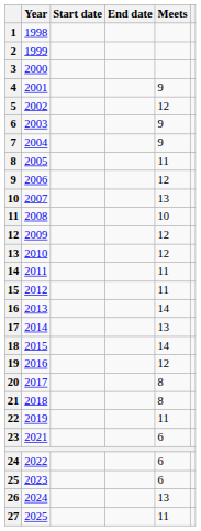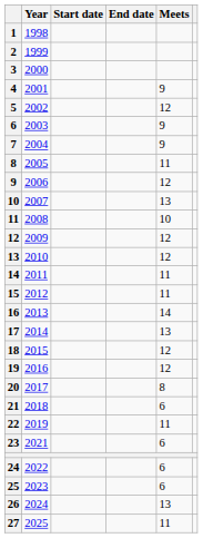 <table class="wikitable plainrowheaders sticky-header sortable">
 <tr>
 <th scope="col"></th>
 <th scope="col">Year</th>
 <th scope="col">Start date</th>
 <th scope="col">End date</th>
 <th scope="col">Meets</th>
 <th scope="col" class="unsortable"></th>
 </tr>
 <tr>
 <th scope="row">1</th>
 <td><a href='#'>1998</a></td>
 <td></td>
 <td></td>
 <td></td>
 <td></td>
 </tr>
 <tr>
 <th scope="row">2</th>
 <td><a href='#'>1999</a></td>
 <td></td>
 <td></td>
 <td></td>
 <td></td>
 </tr>
 <tr>
 <th scope="row">3</th>
 <td><a href='#'>2000</a></td>
 <td></td>
 <td></td>
 <td></td>
 <td></td>
 </tr>
 <tr>
 <th scope="row">4</th>
 <td><a href='#'>2001</a></td>
 <td></td>
 <td></td>
 <td>9</td>
 <td></td>
 </tr>
 <tr>
 <th scope="row">5</th>
 <td><a href='#'>2002</a></td>
 <td></td>
 <td></td>
 <td>12</td>
 <td></td>
 </tr>
 <tr>
 <th scope="row">6</th>
 <td><a href='#'>2003</a></td>
 <td></td>
 <td></td>
 <td>9</td>
 <td></td>
 </tr>
 <tr>
 <th scope="row">7</th>
 <td><a href='#'>2004</a></td>
 <td></td>
 <td></td>
 <td>9</td>
 <td></td>
 </tr>
 <tr>
 <th scope="row">8</th>
 <td><a href='#'>2005</a></td>
 <td></td>
 <td></td>
 <td>11</td>
 <td></td>
 </tr>
 <tr>
 <th scope="row">9</th>
 <td><a href='#'>2006</a></td>
 <td></td>
 <td></td>
 <td>12</td>
 <td></td>
 </tr>
 <tr>
 <th scope="row">10</th>
 <td><a href='#'>2007</a></td>
 <td></td>
 <td></td>
 <td>13</td>
 <td></td>
 </tr>
 <tr>
 <th scope="row">11</th>
 <td><a href='#'>2008</a></td>
 <td></td>
 <td></td>
 <td>10</td>
 <td></td>
 </tr>
 <tr>
 <th scope="row">12</th>
 <td><a href='#'>2009</a></td>
 <td></td>
 <td></td>
 <td>12</td>
 <td></td>
 </tr>
 <tr>
 <th scope="row">13</th>
 <td><a href='#'>2010</a></td>
 <td></td>
 <td></td>
 <td>12</td>
 <td></td>
 </tr>
 <tr>
 <th scope="row">14</th>
 <td><a href='#'>2011</a></td>
 <td></td>
 <td></td>
 <td>11</td>
 <td></td>
 </tr>
 <tr>
 <th scope="row">15</th>
 <td><a href='#'>2012</a></td>
 <td></td>
 <td></td>
 <td>11</td>
 <td></td>
 </tr>
 <tr>
 <th scope="row">16</th>
 <td><a href='#'>2013</a></td>
 <td></td>
 <td></td>
 <td>14</td>
 <td></td>
 </tr>
 <tr>
 <th scope="row">17</th>
 <td><a href='#'>2014</a></td>
 <td></td>
 <td></td>
 <td>13</td>
 <td></td>
 </tr>
 <tr>
 <th scope="row">18</th>
 <td><a href='#'>2015</a></td>
 <td></td>
 <td></td>
-<td>14</td>
+<td>12</td>
 <td></td>
 </tr>
 <tr>
 <th scope="row">19</th>
 <td><a href='#'>2016</a></td>
 <td></td>
 <td></td>
 <td>12</td>
 <td></td>
 </tr>
 <tr>
 <th scope="row">20</th>
 <td><a href='#'>2017</a></td>
 <td></td>
 <td></td>
 <td>8</td>
 <td></td>
 </tr>
 <tr>
 <th scope="row">21</th>
 <td><a href='#'>2018</a></td>
 <td></td>
 <td></td>
-<td>8</td>
+<td>6</td>
 <td></td>
 </tr>
 <tr>
 <th scope="row">22</th>
 <td><a href='#'>2019</a></td>
 <td></td>
 <td></td>
 <td>11</td>
 <td></td>
 </tr>
 <tr>
 <th scope="row">23</th>
 <td><a href='#'>2021</a></td>
 <td></td>
 <td></td>
 <td>6</td>
 <td></td>
 </tr>
 <tr>
 <th colspan=6></th>
 </tr>
 <tr>
 <th scope="row">24</th>
 <td><a href='#'>2022</a></td>
 <td></td>
 <td></td>
 <td>6</td>
 <td></td>
 </tr>
 <tr>
 <th scope="row">25</th>
 <td><a href='#'>2023</a></td>
 <td></td>
 <td></td>
 <td>6</td>
 <td></td>
 </tr>
 <tr>
 <th scope="row">26</th>
 <td><a href='#'>2024</a></td>
 <td></td>
 <td></td>
 <td>13</td>
 <td></td>
 </tr>
 <tr>
 <th scope="row">27</th>
 <td><a href='#'>2025</a></td>
 <td></td>
 <td></td>
 <td>11</td>
 <td></td>
 </tr>
 </table>
